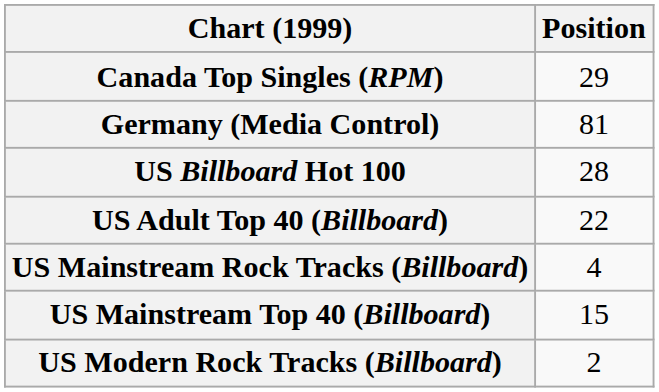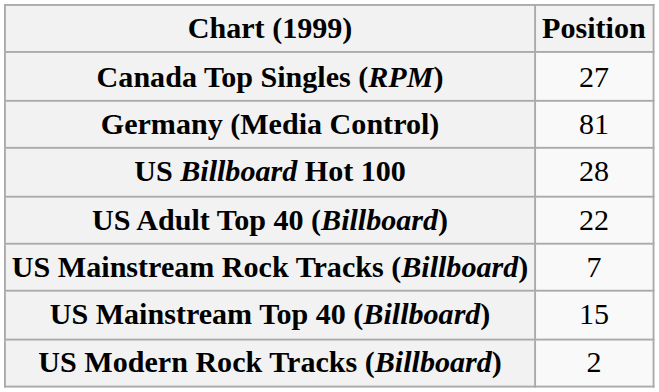 <table class="wikitable sortable plainrowheaders" style="text-align:center">
 <tr>
 <th>Chart (1999)</th>
 <th>Position</th>
 </tr>
 <tr>
 <th scope="row">Canada Top Singles (<em>RPM</em>)</th>
-<td>29</td>
+<td>27</td>
 </tr>
 <tr>
 <th scope="row">Germany (Media Control)</th>
 <td>81</td>
 </tr>
 <tr>
 <th scope="row">US <em>Billboard</em> Hot 100</th>
 <td>28</td>
 </tr>
 <tr>
 <th scope="row">US Adult Top 40 (<em>Billboard</em>)</th>
 <td>22</td>
 </tr>
 <tr>
 <th scope="row">US Mainstream Rock Tracks (<em>Billboard</em>)</th>
-<td>4</td>
+<td>7</td>
 </tr>
 <tr>
 <th scope="row">US Mainstream Top 40 (<em>Billboard</em>)</th>
 <td>15</td>
 </tr>
 <tr>
 <th scope="row">US Modern Rock Tracks (<em>Billboard</em>)</th>
 <td>2</td>
 </tr>
 </table>
